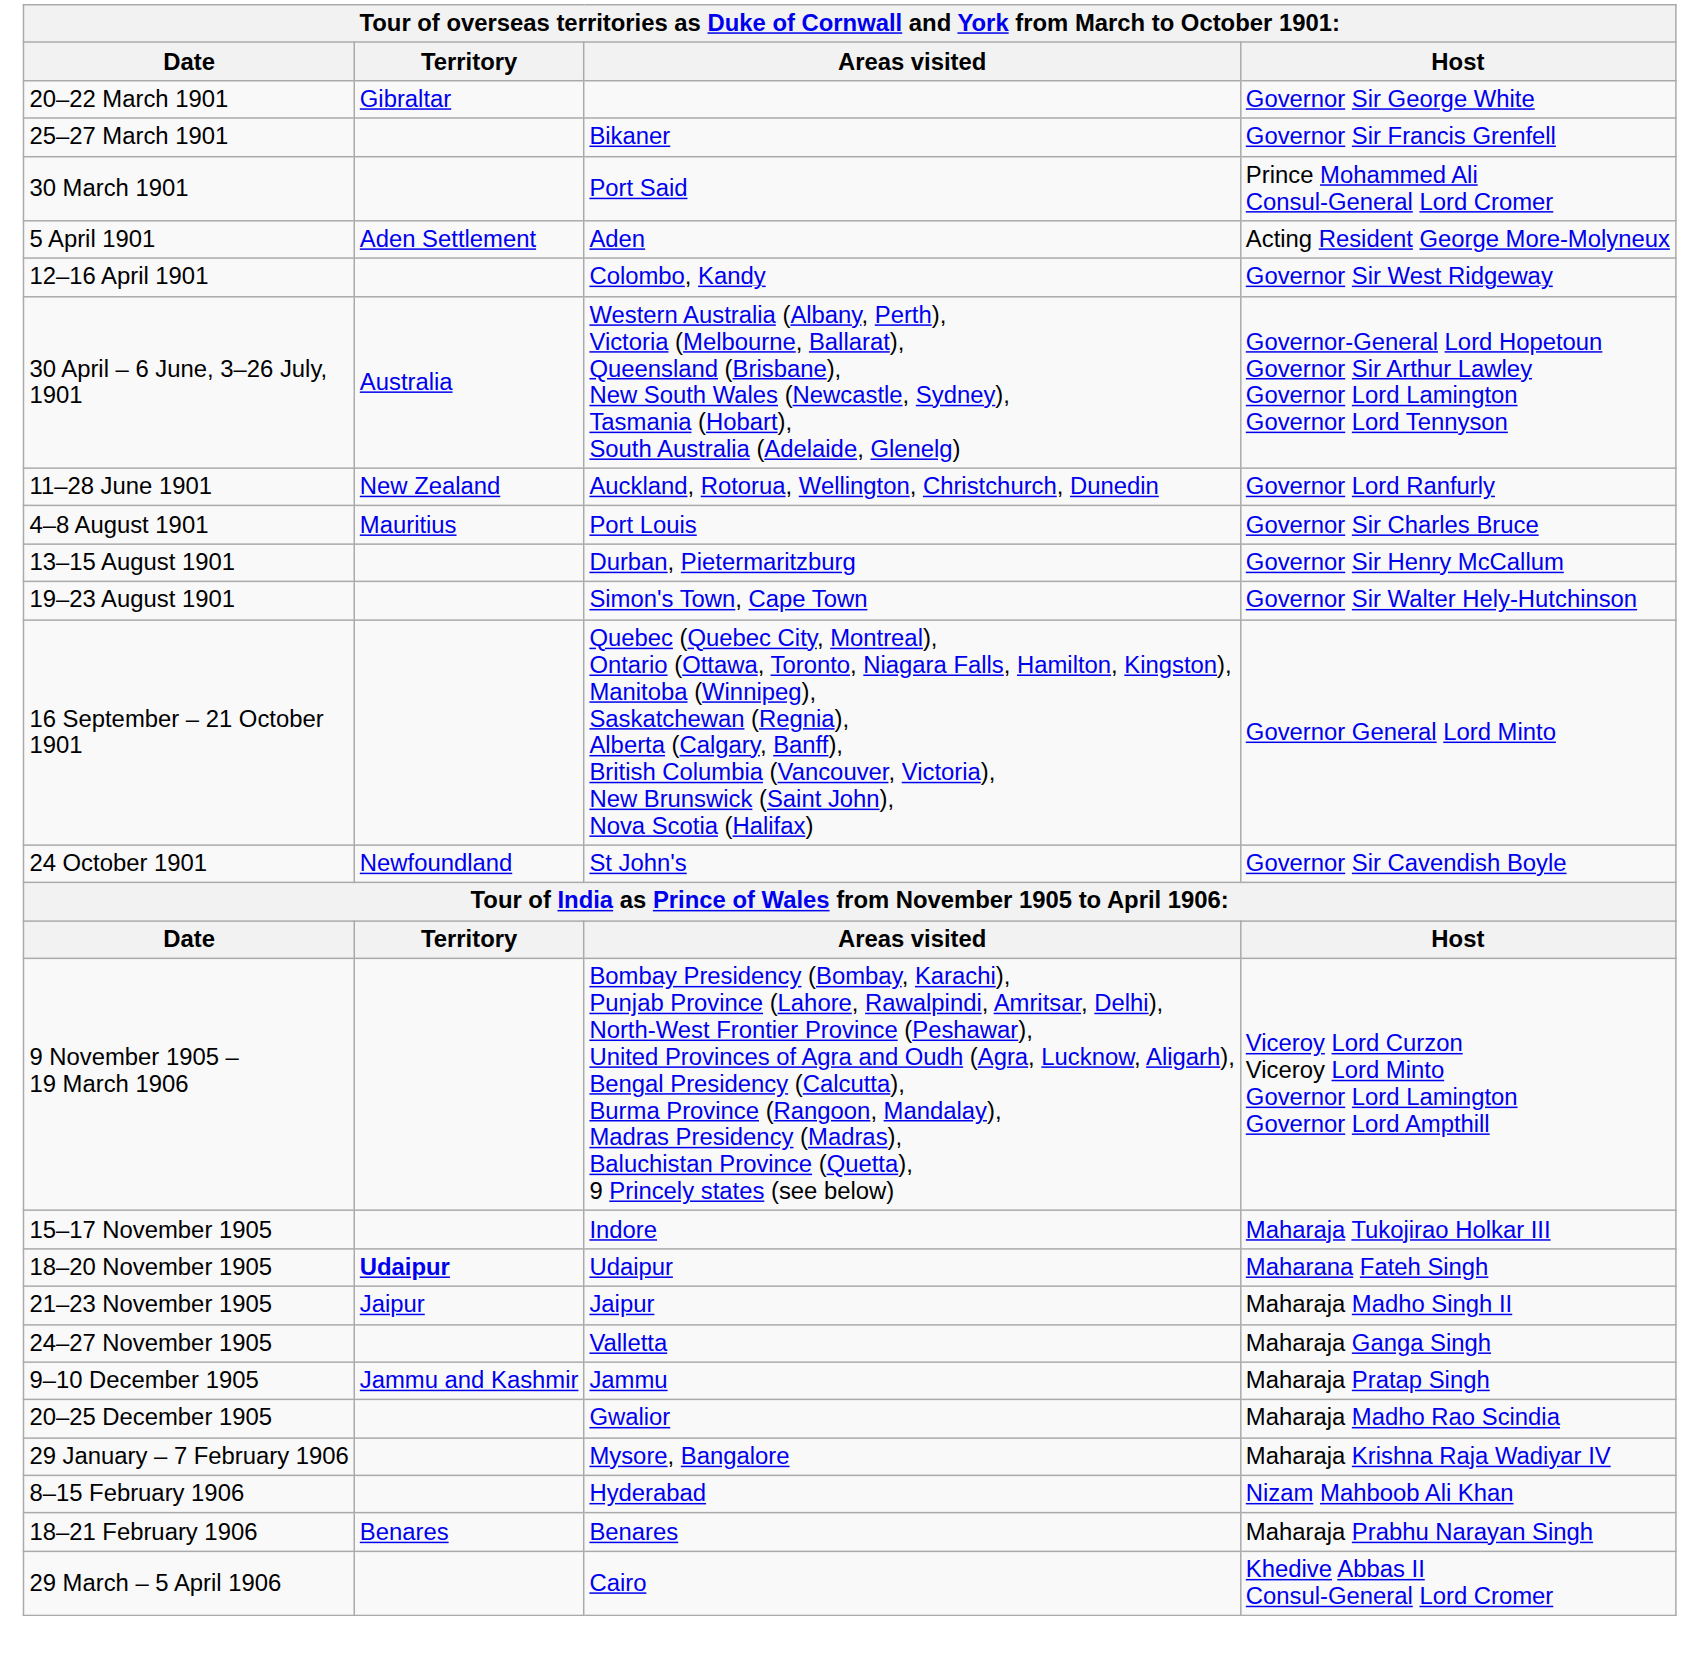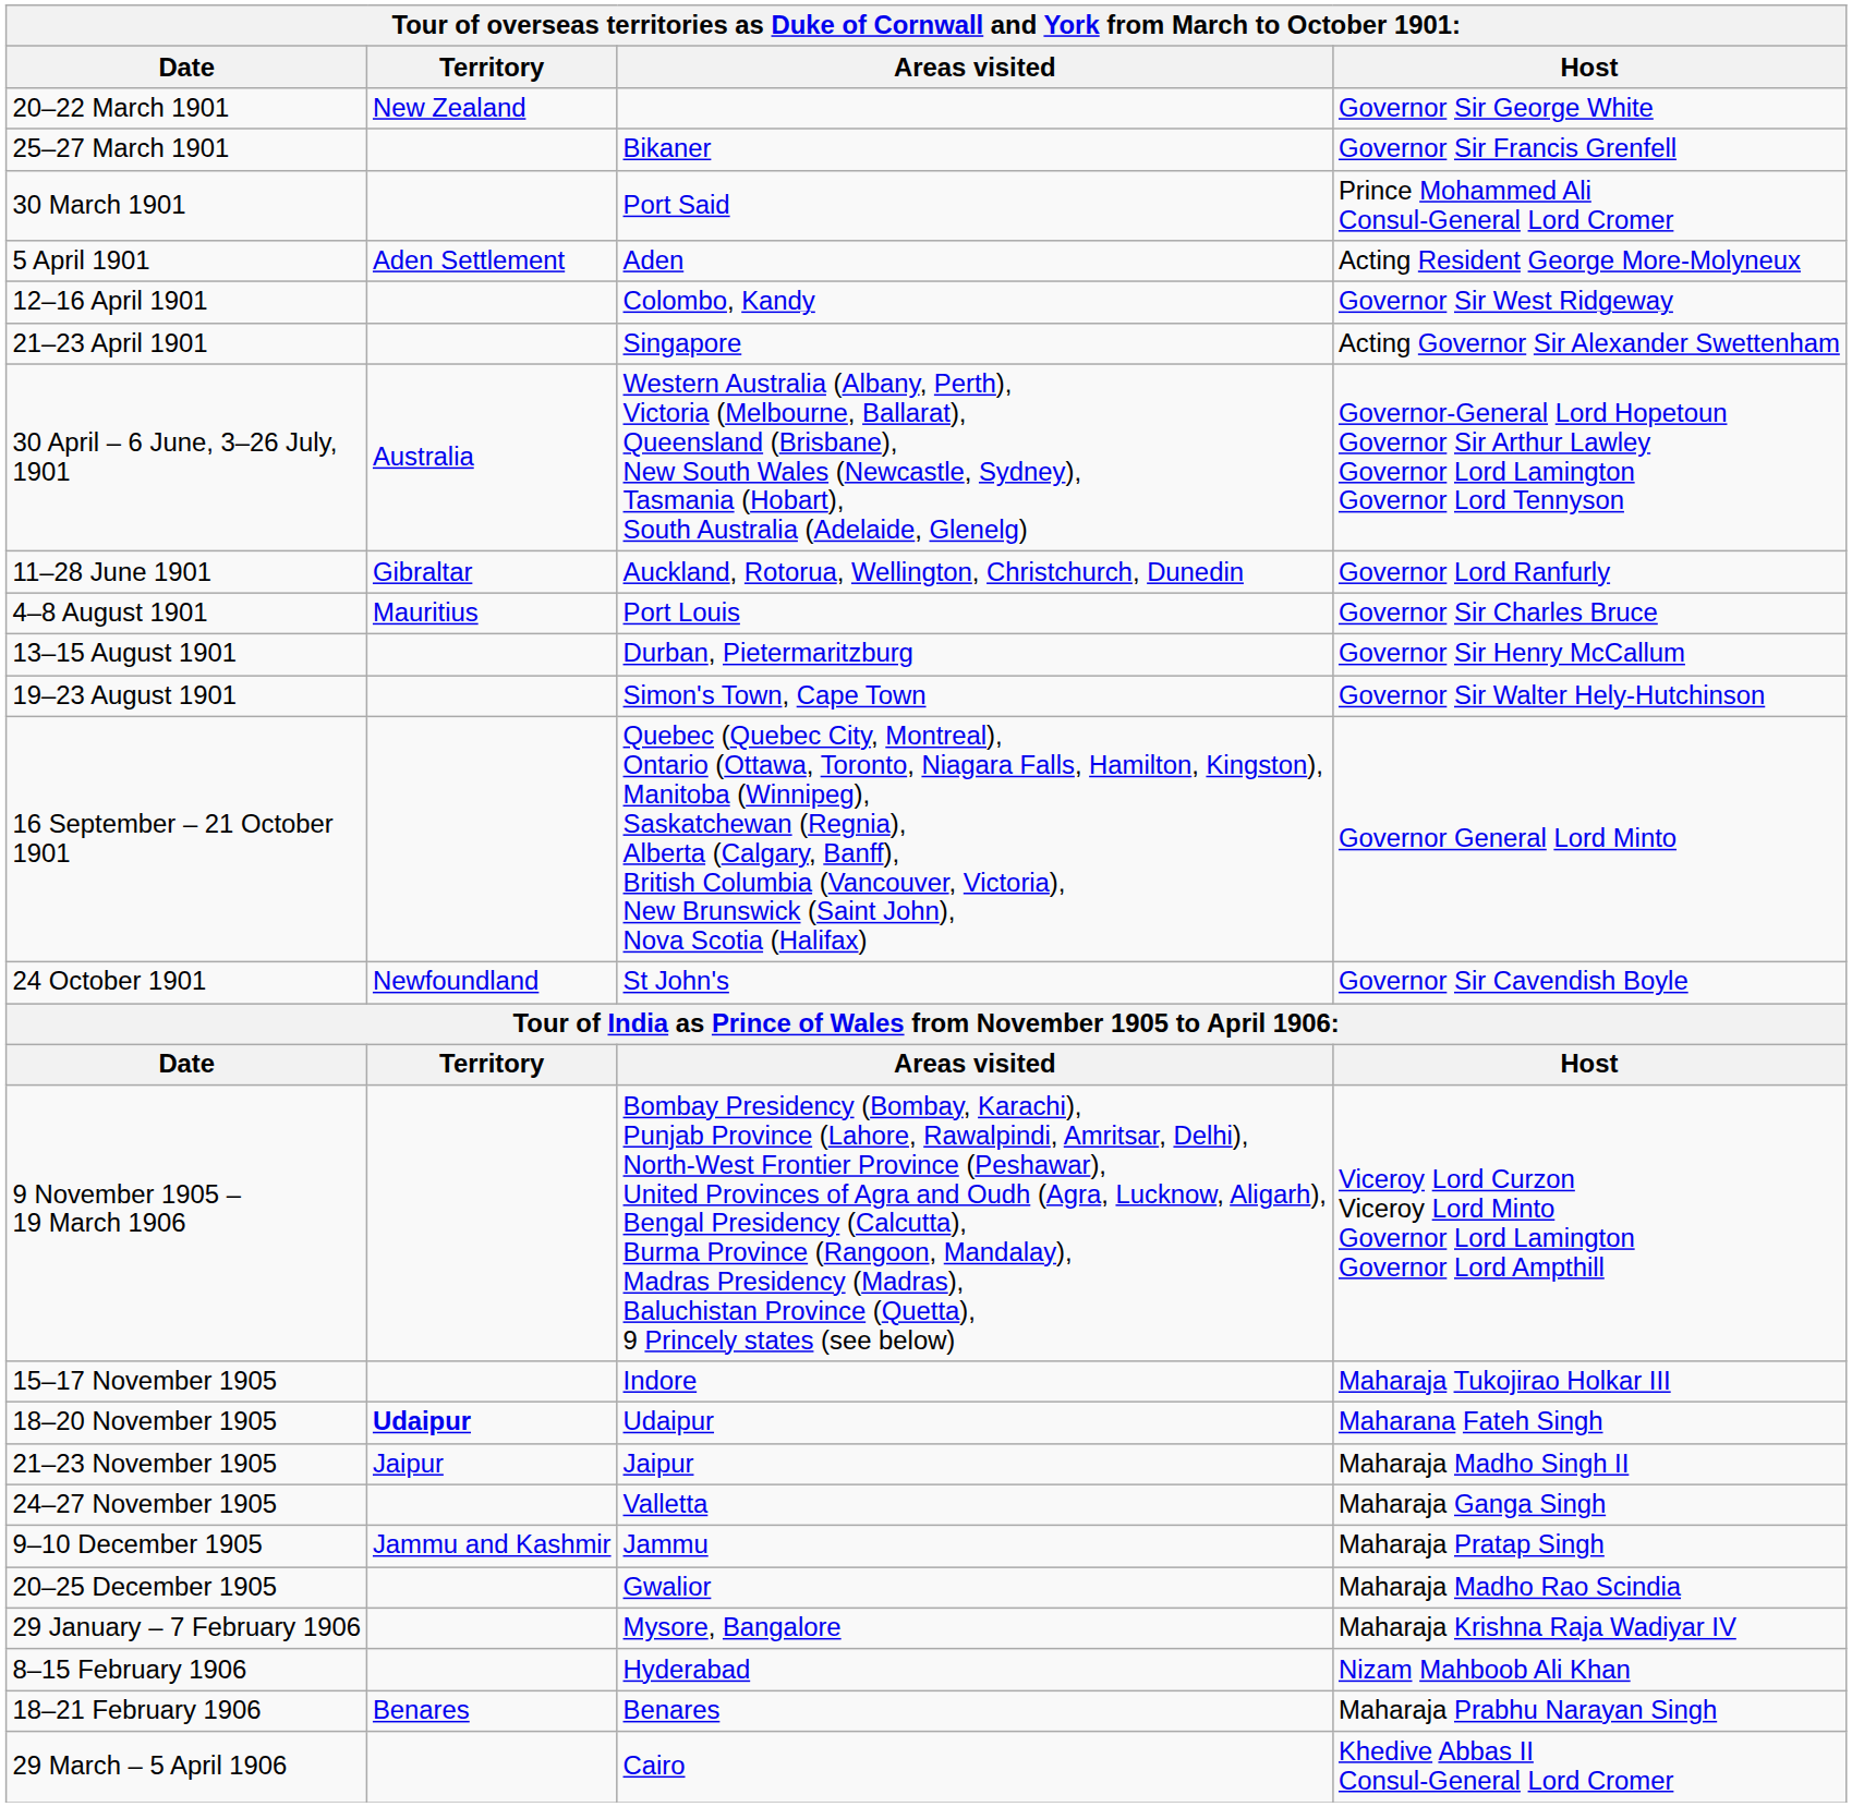 <table class="wikitable sortable" border="1" style="margin: 1em auto 1em auto">
 <tr>
 <th colspan=4>Tour of overseas territories as <a href='#'>Duke of Cornwall</a> and <a href='#'>York</a> from March to October 1901:</th>
 </tr>
 <tr>
 <th class="unsortable">Date</th>
 <th>Territory</th>
 <th>Areas visited</th>
 <th class="unsortable">Host</th>
 </tr>
 <tr>
 <td nowrap>20–22 March 1901</td>
-<td> <a href='#'>Gibraltar</a></td>
+<td> <a href='#'>New Zealand</a></td>
 <td></td>
 <td><a href='#'>Governor</a> <a href='#'>Sir George White</a></td>
 </tr>
 <tr>
 <td nowrap>25–27 March 1901</td>
 <td></td>
 <td><a href='#'>Bikaner</a></td>
 <td><a href='#'>Governor</a> <a href='#'>Sir Francis Grenfell</a></td>
 </tr>
 <tr>
 <td nowrap>30 March 1901</td>
 <td></td>
 <td><a href='#'>Port Said</a></td>
 <td>Prince <a href='#'>Mohammed Ali</a><br><a href='#'>Consul-General</a> <a href='#'>Lord Cromer</a></td>
 </tr>
 <tr>
 <td nowrap>5 April 1901</td>
 <td> <a href='#'>Aden Settlement</a></td>
 <td><a href='#'>Aden</a></td>
 <td>Acting <a href='#'>Resident</a> <a href='#'>George More-Molyneux</a></td>
 </tr>
 <tr>
 <td nowrap>12–16 April 1901</td>
 <td></td>
 <td><a href='#'>Colombo</a>, <a href='#'>Kandy</a></td>
 <td><a href='#'>Governor</a> <a href='#'>Sir West Ridgeway</a></td>
 </tr>
 <tr>
+<td nowrap>21–23 April 1901</td>
+<td></td>
+<td><a href='#'>Singapore</a></td>
+<td>Acting <a href='#'>Governor</a> <a href='#'>Sir Alexander Swettenham</a></td>
+</tr>
+<tr>
 <td nowrap>30 April – 6 June, 3–26 July, <br>1901<br></td>
 <td> <a href='#'>Australia</a></td>
 <td><a href='#'>Western Australia</a> (<a href='#'>Albany</a>, <a href='#'>Perth</a>), <br><a href='#'>Victoria</a> (<a href='#'>Melbourne</a>, <a href='#'>Ballarat</a>), <br><a href='#'>Queensland</a> (<a href='#'>Brisbane</a>), <br><a href='#'>New South Wales</a> (<a href='#'>Newcastle</a>, <a href='#'>Sydney</a>), <br><a href='#'>Tasmania</a> (<a href='#'>Hobart</a>), <br><a href='#'>South Australia</a> (<a href='#'>Adelaide</a>, <a href='#'>Glenelg</a>)</td>
 <td><a href='#'>Governor-General</a> <a href='#'>Lord Hopetoun</a><br><a href='#'>Governor</a> <a href='#'>Sir Arthur Lawley</a><br><a href='#'>Governor</a> <a href='#'>Lord Lamington</a><br><a href='#'>Governor</a> <a href='#'>Lord Tennyson</a></td>
 </tr>
 <tr>
 <td nowrap>11–28 June 1901<br></td>
-<td> <a href='#'>New Zealand</a></td>
+<td> <a href='#'>Gibraltar</a></td>
 <td><a href='#'>Auckland</a>, <a href='#'>Rotorua</a>, <a href='#'>Wellington</a>, <a href='#'>Christchurch</a>, <a href='#'>Dunedin</a></td>
 <td><a href='#'>Governor</a> <a href='#'>Lord Ranfurly</a></td>
 </tr>
 <tr>
 <td nowrap>4–8 August 1901</td>
 <td> <a href='#'>Mauritius</a></td>
 <td><a href='#'>Port Louis</a></td>
 <td><a href='#'>Governor</a> <a href='#'>Sir Charles Bruce</a></td>
 </tr>
 <tr>
 <td nowrap>13–15 August 1901</td>
 <td></td>
 <td><a href='#'>Durban</a>, <a href='#'>Pietermaritzburg</a></td>
 <td><a href='#'>Governor</a> <a href='#'>Sir Henry McCallum</a></td>
 </tr>
 <tr>
 <td nowrap>19–23 August 1901</td>
 <td></td>
 <td><a href='#'>Simon's Town</a>, <a href='#'>Cape Town</a></td>
 <td><a href='#'>Governor</a> <a href='#'>Sir Walter Hely-Hutchinson</a></td>
 </tr>
 <tr>
 <td nowrap>16 September – 21 October <br>1901<br></td>
 <td></td>
 <td><a href='#'>Quebec</a> (<a href='#'>Quebec City</a>, <a href='#'>Montreal</a>), <br><a href='#'>Ontario</a> (<a href='#'>Ottawa</a>, <a href='#'>Toronto</a>, <a href='#'>Niagara Falls</a>, <a href='#'>Hamilton</a>, <a href='#'>Kingston</a>), <br><a href='#'>Manitoba</a> (<a href='#'>Winnipeg</a>), <br><a href='#'>Saskatchewan</a> (<a href='#'>Regnia</a>), <br><a href='#'>Alberta</a> (<a href='#'>Calgary</a>, <a href='#'>Banff</a>), <br><a href='#'>British Columbia</a> (<a href='#'>Vancouver</a>, <a href='#'>Victoria</a>), <br><a href='#'>New Brunswick</a> (<a href='#'>Saint John</a>), <br><a href='#'>Nova Scotia</a> (<a href='#'>Halifax</a>)</td>
 <td><a href='#'>Governor General</a> <a href='#'>Lord Minto</a></td>
 </tr>
 <tr>
 <td nowrap>24 October 1901</td>
 <td> <a href='#'>Newfoundland</a></td>
 <td><a href='#'>St John's</a></td>
 <td><a href='#'>Governor</a> <a href='#'>Sir Cavendish Boyle</a></td>
 </tr>
 <tr>
 <th colspan=4>Tour of <a href='#'>India</a> as <a href='#'>Prince of Wales</a> from November 1905 to April 1906:</th>
 </tr>
 <tr>
 <th class="unsortable">Date</th>
 <th>Territory</th>
 <th>Areas visited</th>
 <th class="unsortable">Host</th>
 </tr>
 <tr>
 <td nowrap>9 November 1905 – <br>19 March 1906<br><br></td>
 <td></td>
 <td><a href='#'>Bombay Presidency</a> (<a href='#'>Bombay</a>, <a href='#'>Karachi</a>), <br><a href='#'>Punjab Province</a> (<a href='#'>Lahore</a>, <a href='#'>Rawalpindi</a>, <a href='#'>Amritsar</a>, <a href='#'>Delhi</a>), <br><a href='#'>North-West Frontier Province</a> (<a href='#'>Peshawar</a>), <br><a href='#'>United Provinces of Agra and Oudh</a> (<a href='#'>Agra</a>, <a href='#'>Lucknow</a>, <a href='#'>Aligarh</a>), <br><a href='#'>Bengal Presidency</a> (<a href='#'>Calcutta</a>), <br><a href='#'>Burma Province</a> (<a href='#'>Rangoon</a>, <a href='#'>Mandalay</a>), <br><a href='#'>Madras Presidency</a> (<a href='#'>Madras</a>), <br><a href='#'>Baluchistan Province</a> (<a href='#'>Quetta</a>), <br>9 <a href='#'>Princely states</a> (see below)</td>
 <td><a href='#'>Viceroy</a> <a href='#'>Lord Curzon</a><br>Viceroy <a href='#'>Lord Minto</a><br><a href='#'>Governor</a> <a href='#'>Lord Lamington</a><br><a href='#'>Governor</a> <a href='#'>Lord Ampthill</a></td>
 </tr>
 <tr>
 <td nowrap>15–17 November 1905</td>
 <td></td>
 <td><a href='#'>Indore</a></td>
 <td><a href='#'>Maharaja</a> <a href='#'>Tukojirao Holkar III</a></td>
 </tr>
 <tr>
 <td nowrap>18–20 November 1905</td>
 <td><strong> <a href='#'>Udaipur</a></strong></td>
 <td><a href='#'>Udaipur</a></td>
 <td><a href='#'>Maharana</a> <a href='#'>Fateh Singh</a></td>
 </tr>
 <tr>
 <td nowrap>21–23 November 1905</td>
 <td> <a href='#'>Jaipur</a></td>
 <td><a href='#'>Jaipur</a></td>
 <td>Maharaja <a href='#'>Madho Singh II</a></td>
 </tr>
 <tr>
 <td nowrap>24–27 November 1905</td>
 <td></td>
 <td><a href='#'>Valletta</a></td>
 <td>Maharaja <a href='#'>Ganga Singh</a></td>
 </tr>
 <tr>
 <td nowrap>9–10 December 1905</td>
 <td> <a href='#'>Jammu and Kashmir</a></td>
 <td><a href='#'>Jammu</a></td>
 <td>Maharaja <a href='#'>Pratap Singh</a></td>
 </tr>
 <tr>
 <td nowrap>20–25 December 1905</td>
 <td></td>
 <td><a href='#'>Gwalior</a></td>
 <td>Maharaja <a href='#'>Madho Rao Scindia</a></td>
 </tr>
 <tr>
 <td nowrap>29 January – 7 February 1906<br></td>
 <td></td>
 <td><a href='#'>Mysore</a>, <a href='#'>Bangalore</a></td>
 <td>Maharaja <a href='#'>Krishna Raja Wadiyar IV</a></td>
 </tr>
 <tr>
 <td nowrap>8–15 February 1906</td>
 <td></td>
 <td><a href='#'>Hyderabad</a></td>
 <td><a href='#'>Nizam</a> <a href='#'>Mahboob Ali Khan</a></td>
 </tr>
 <tr>
 <td nowrap>18–21 February 1906</td>
 <td> <a href='#'>Benares</a></td>
 <td><a href='#'>Benares</a></td>
 <td>Maharaja <a href='#'>Prabhu Narayan Singh</a></td>
 </tr>
 <tr>
 <td nowrap>29 March – 5 April 1906<br></td>
 <td></td>
 <td><a href='#'>Cairo</a></td>
 <td><a href='#'>Khedive</a> <a href='#'>Abbas II</a><br><a href='#'>Consul-General</a> <a href='#'>Lord Cromer</a></td>
 </tr>
 </table>
